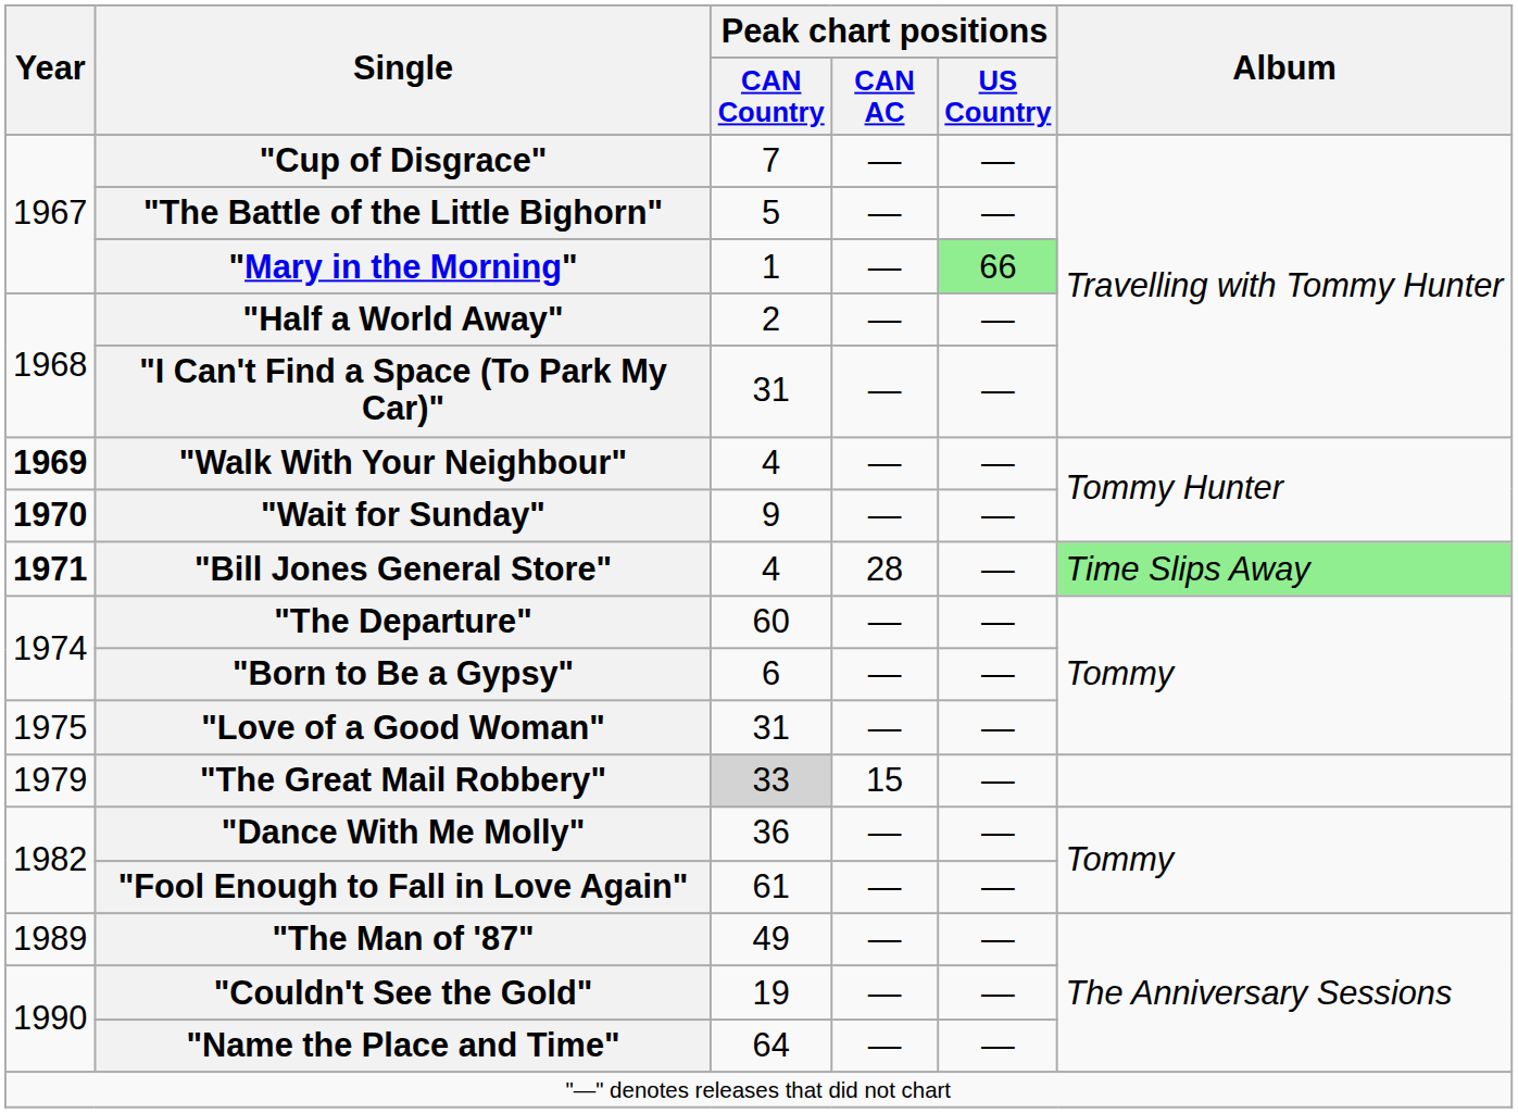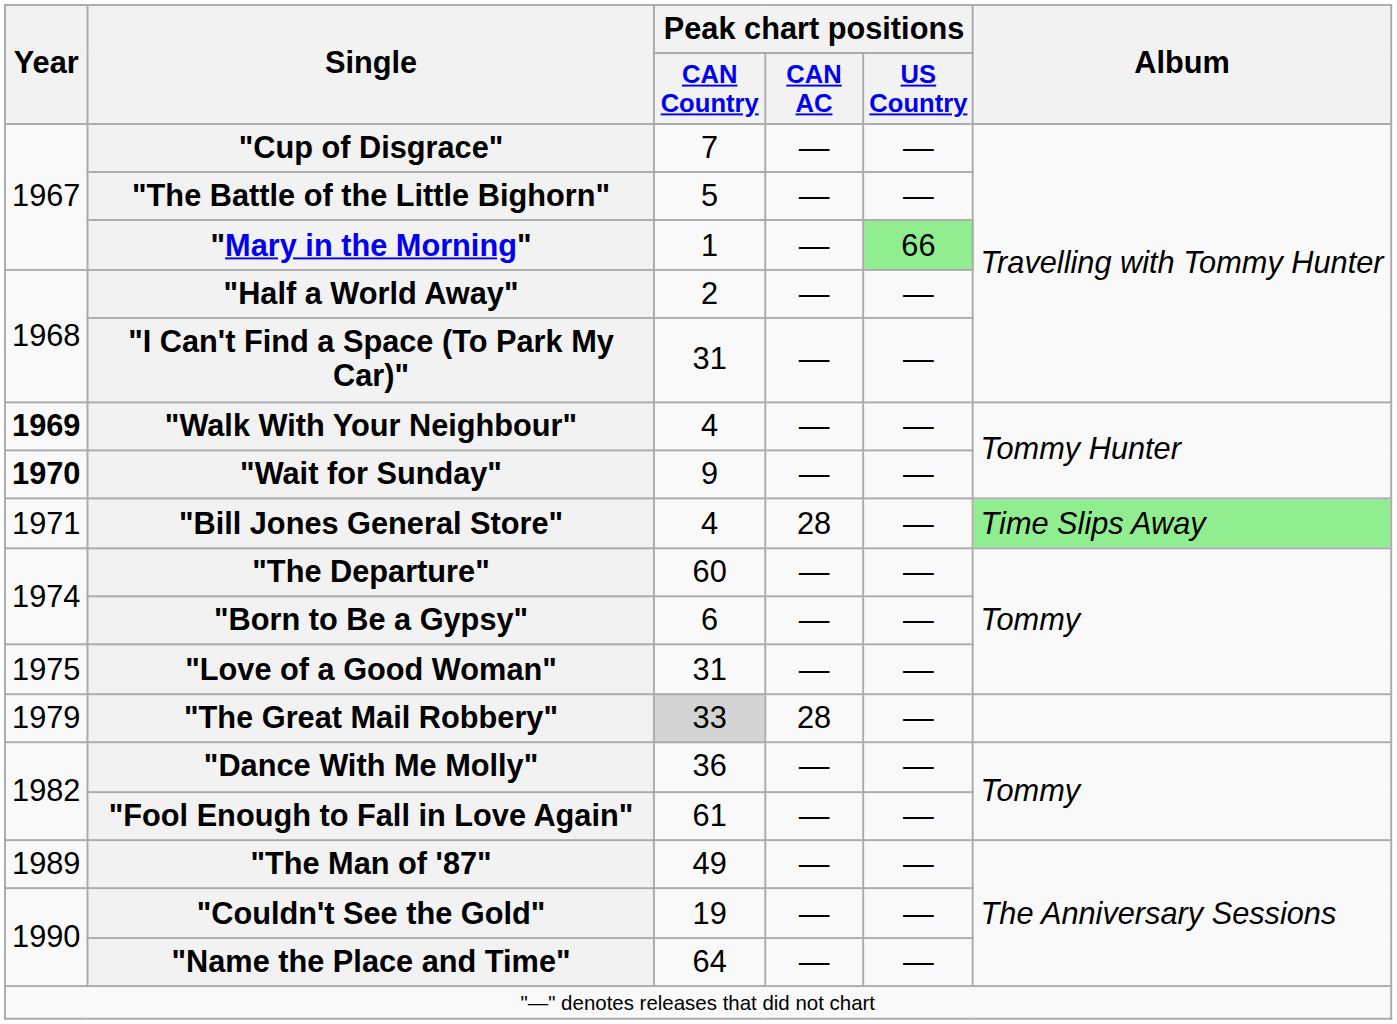 <table class="wikitable plainrowheaders" style="text-align:center;">
 <tr>
 <th rowspan="2">Year</th>
 <th rowspan="2" style="width:18em;">Single</th>
 <th colspan="3">Peak chart positions</th>
 <th rowspan="2">Album</th>
 </tr>
 <tr style="font-size:smaller;">
 <th width="45"><a href='#'>CAN Country</a></th>
 <th width="45"><a href='#'>CAN AC</a></th>
 <th width="45"><a href='#'>US Country</a></th>
 </tr>
 <tr>
 <td rowspan="3">1967</td>
 <th scope="row">"Cup of Disgrace"</th>
 <td>7</td>
 <td>—</td>
 <td>—</td>
 <td align="left" rowspan="5"><em>Travelling with Tommy Hunter</em></td>
 </tr>
 <tr>
 <th scope="row">"The Battle of the Little Bighorn"</th>
 <td>5</td>
 <td>—</td>
 <td>—</td>
 </tr>
 <tr>
 <th scope="row">"<a href='#'>Mary in the Morning</a>"</th>
 <td>1</td>
 <td>—</td>
 <td style="background: lightgreen;">66</td>
 </tr>
 <tr>
 <td rowspan="2">1968</td>
 <th scope="row">"Half a World Away"</th>
 <td>2</td>
 <td>—</td>
 <td>—</td>
 </tr>
 <tr>
 <th scope="row">"I Can't Find a Space (To Park My Car)"</th>
 <td>31</td>
 <td>—</td>
 <td>—</td>
 </tr>
 <tr>
 <td><strong>1969</strong></td>
 <th scope="row">"Walk With Your Neighbour"</th>
 <td>4</td>
 <td>—</td>
 <td>—</td>
 <td align="left" rowspan="2"><em>Tommy Hunter</em> </td>
 </tr>
 <tr>
 <td><strong>1970</strong></td>
 <th scope="row">"Wait for Sunday"</th>
 <td>9</td>
 <td>—</td>
 <td>—</td>
 </tr>
 <tr>
-<td><strong>1971</strong></td>
+<td>1971</td>
 <th scope="row">"Bill Jones General Store"</th>
 <td>4</td>
 <td>28</td>
 <td>—</td>
 <td align="left" style="background: lightgreen;"><em>Time Slips Away</em></td>
 </tr>
 <tr>
 <td rowspan="2">1974</td>
 <th scope="row">"The Departure"</th>
 <td>60</td>
 <td>—</td>
 <td>—</td>
 <td align="left" rowspan="3"><em>Tommy</em> </td>
 </tr>
 <tr>
 <th scope="row">"Born to Be a Gypsy"</th>
 <td>6</td>
 <td>—</td>
 <td>—</td>
 </tr>
 <tr>
 <td>1975</td>
 <th scope="row">"Love of a Good Woman"</th>
 <td>31</td>
 <td>—</td>
 <td>—</td>
 </tr>
 <tr>
 <td>1979</td>
 <th scope="row">"The Great Mail Robbery"</th>
 <td style="background: lightgrey;">33</td>
-<td>15</td>
+<td>28</td>
 <td>—</td>
 <td></td>
 </tr>
 <tr>
 <td rowspan="2">1982</td>
 <th scope="row">"Dance With Me Molly"</th>
 <td>36</td>
 <td>—</td>
 <td>—</td>
 <td align="left" rowspan="2"><em>Tommy</em> </td>
 </tr>
 <tr>
 <th scope="row">"Fool Enough to Fall in Love Again"</th>
 <td>61</td>
 <td>—</td>
 <td>—</td>
 </tr>
 <tr>
 <td>1989</td>
 <th scope="row">"The Man of '87"</th>
 <td>49</td>
 <td>—</td>
 <td>—</td>
 <td align="left" rowspan="3"><em>The Anniversary Sessions</em></td>
 </tr>
 <tr>
 <td rowspan="2">1990</td>
 <th scope="row">"Couldn't See the Gold" </th>
 <td>19</td>
 <td>—</td>
 <td>—</td>
 </tr>
 <tr>
 <th scope="row">"Name the Place and Time"</th>
 <td>64</td>
 <td>—</td>
 <td>—</td>
 </tr>
 <tr>
 <td colspan="6" style="font-size:8pt">"—" denotes releases that did not chart</td>
 </tr>
 </table>
